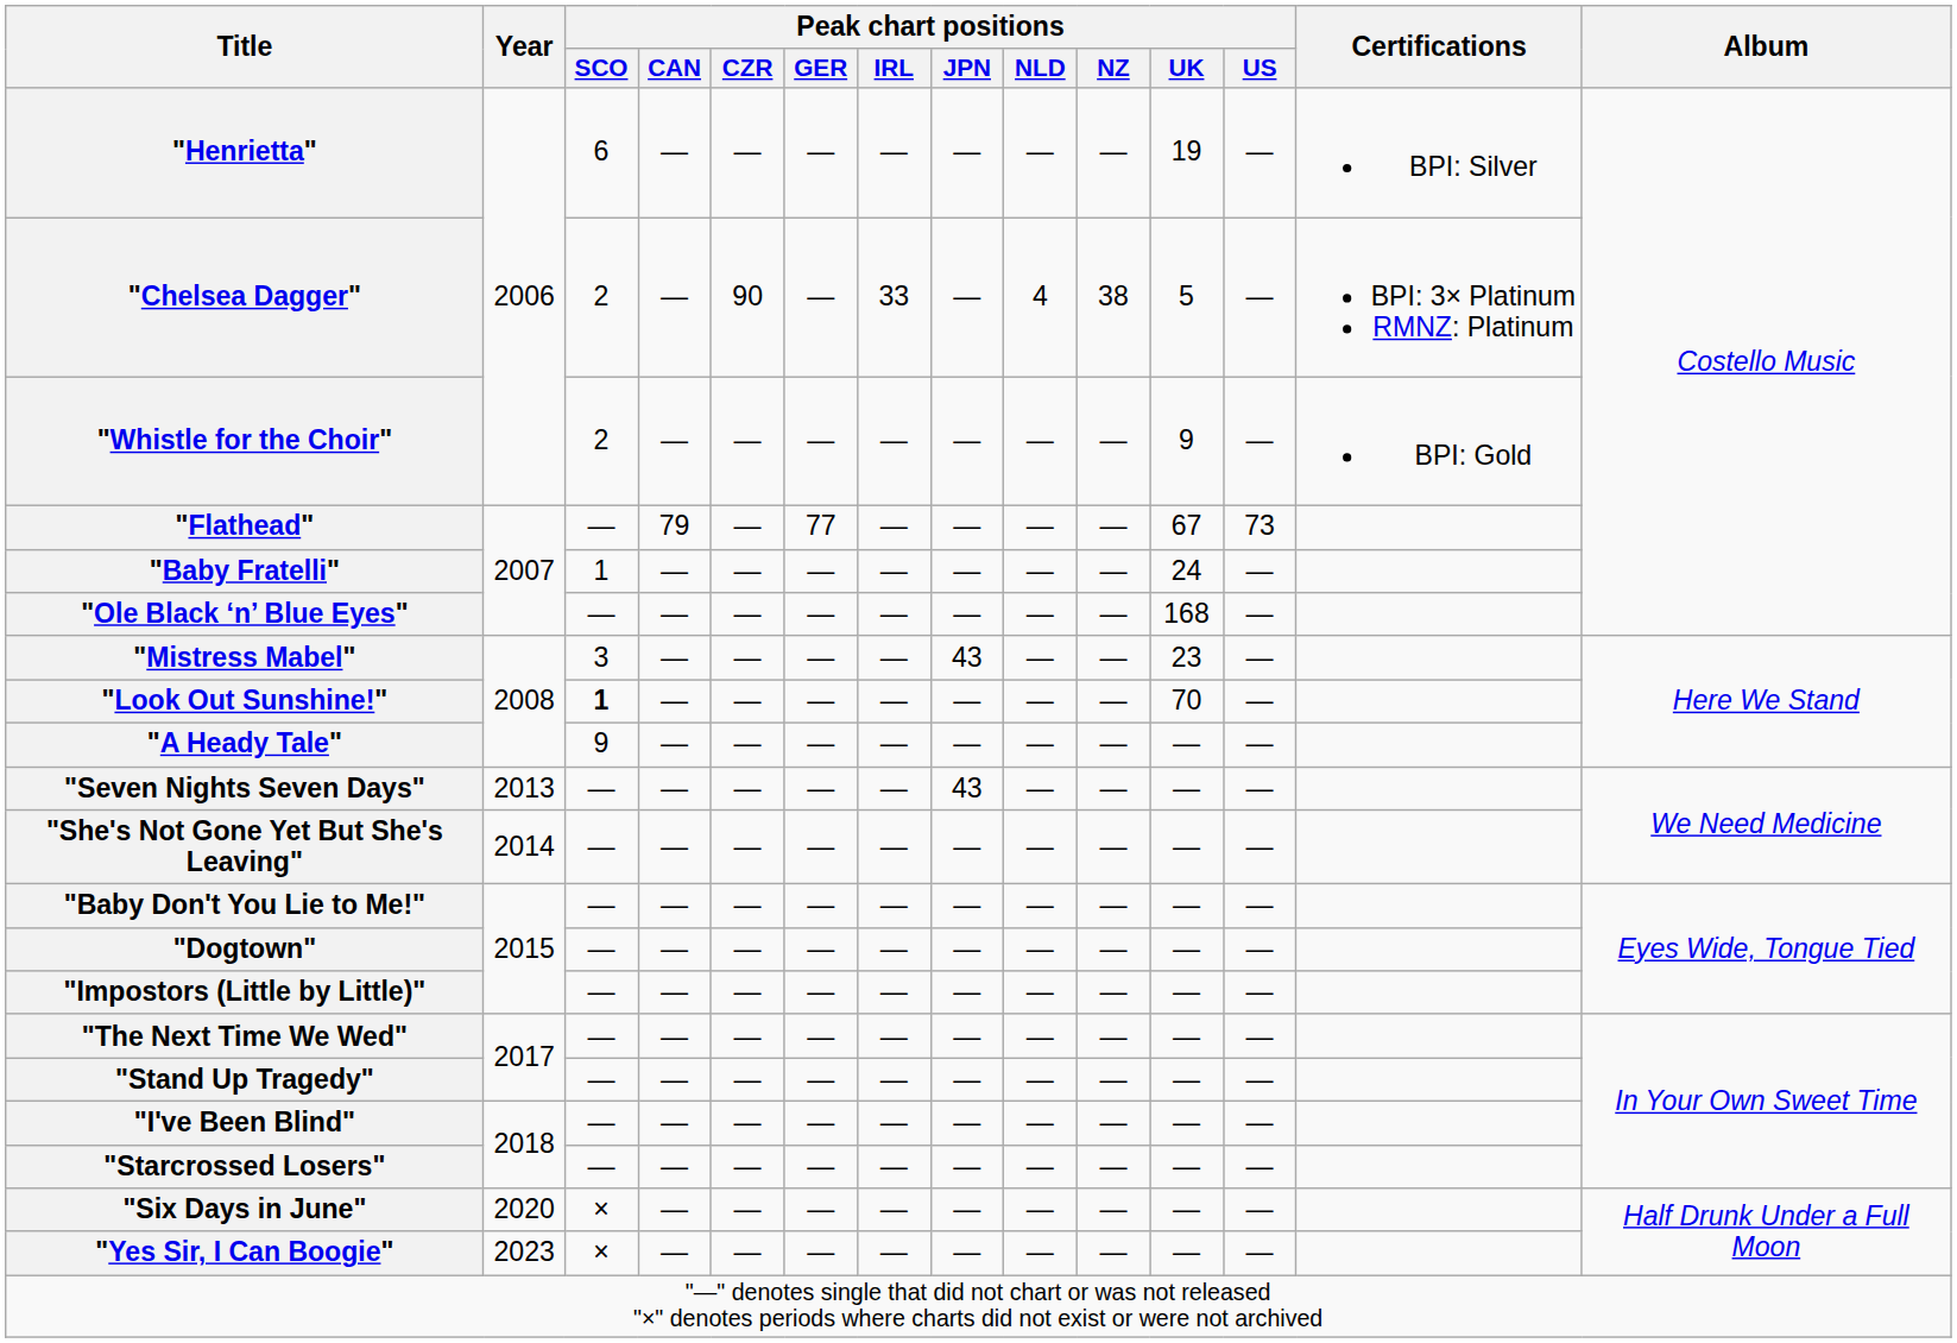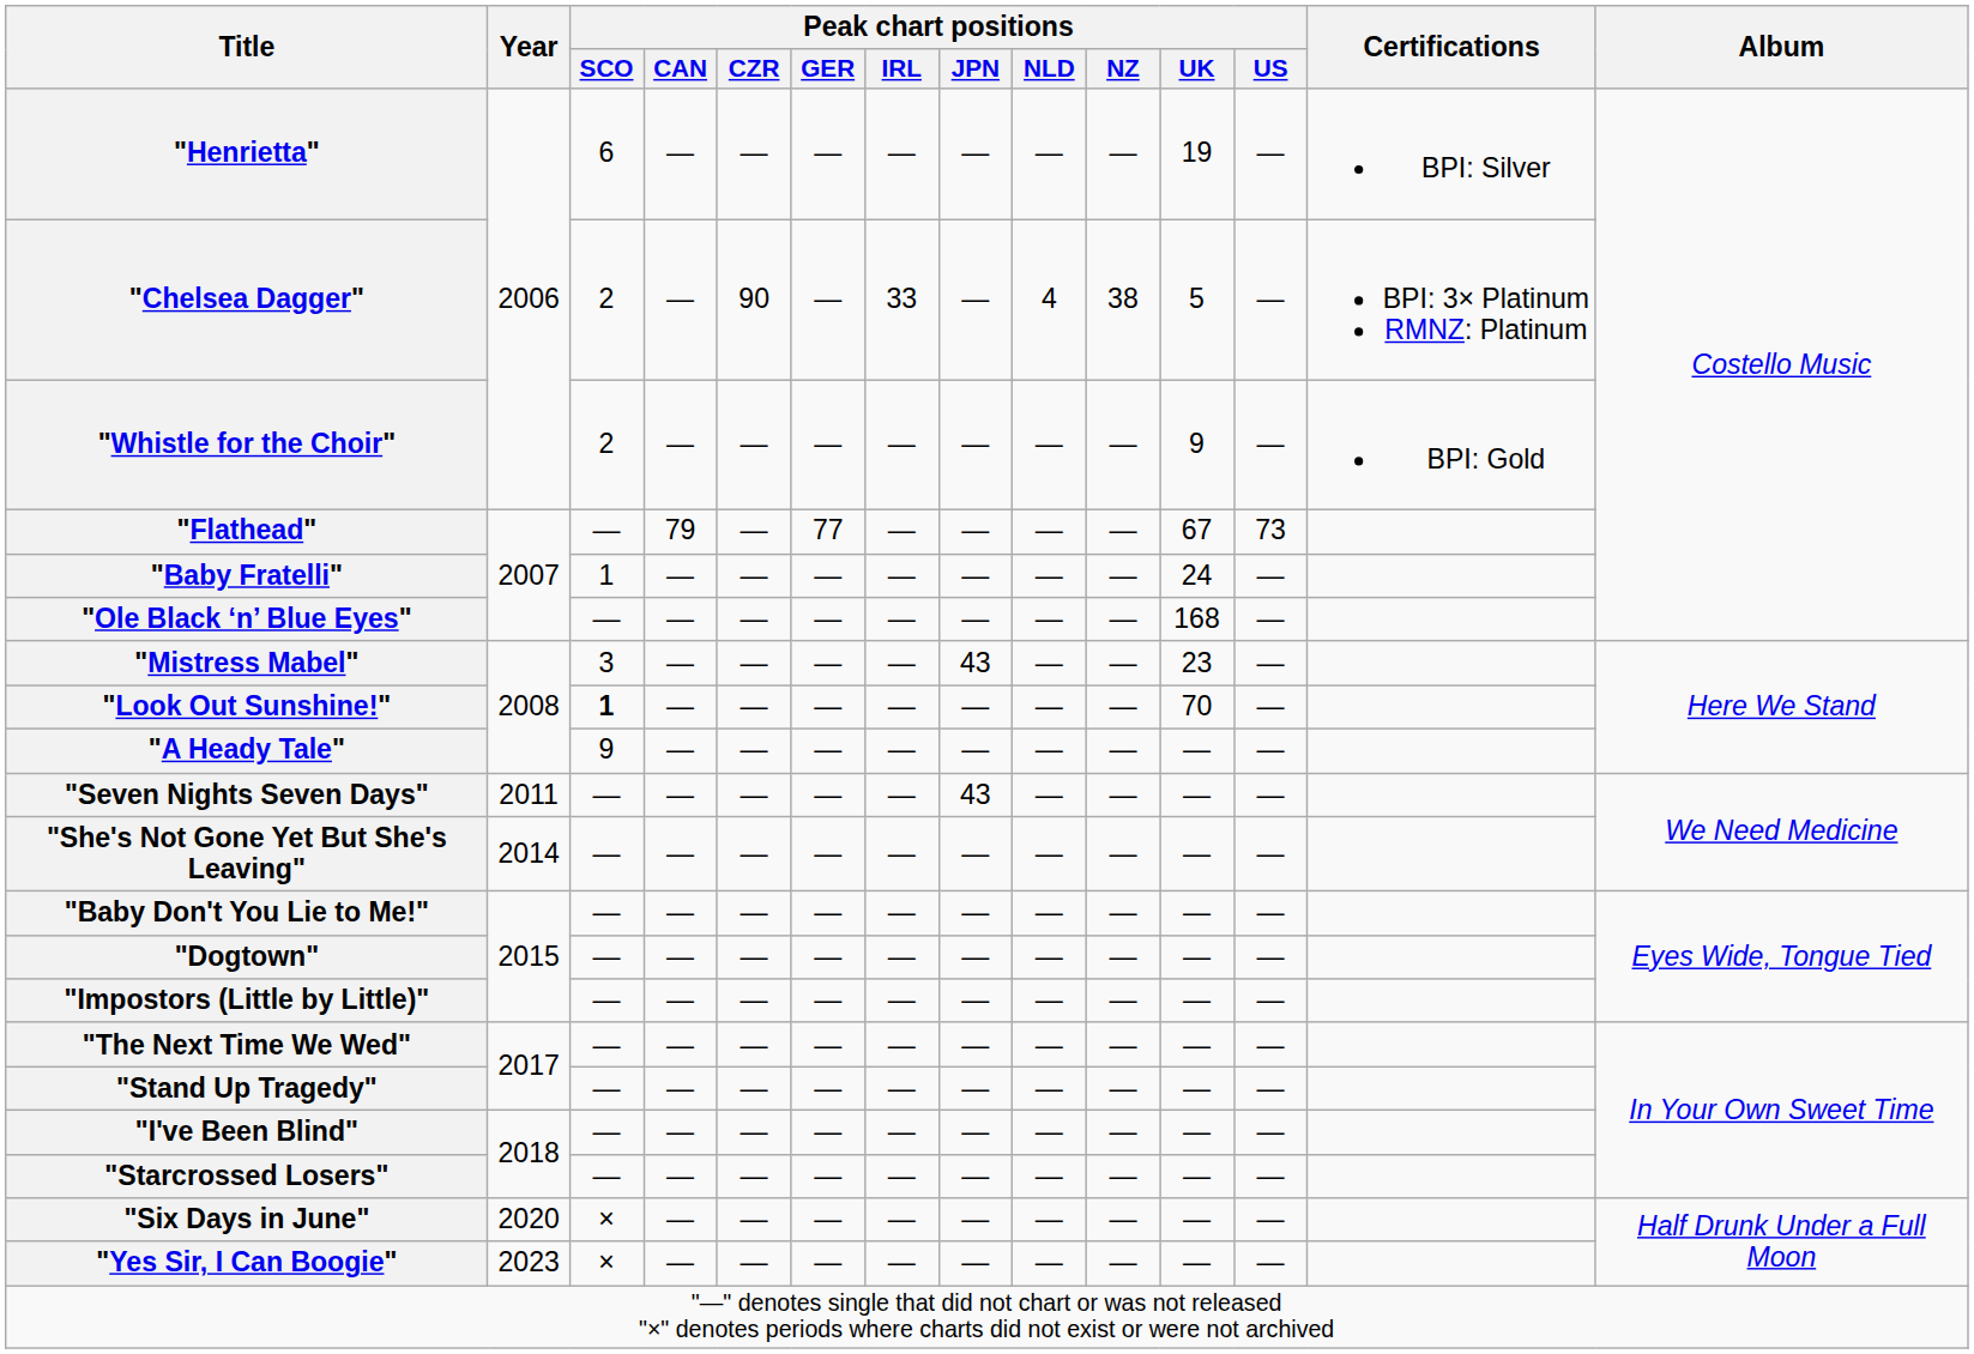 <table class="wikitable plainrowheaders" style="text-align:center;" border="1">
 <tr>
 <th scope="col" rowspan="2" style="width:17em;">Title</th>
 <th scope="col" rowspan="2" style="width:2.5em;">Year</th>
 <th scope="col" colspan="10">Peak chart positions</th>
 <th scope="col" rowspan="2">Certifications</th>
 <th scope="col" rowspan="2" style="width:13em;">Album</th>
 </tr>
 <tr>
 <th scope="col" style="width:2.5em;font-size:90%;"><a href='#'>SCO</a><br></th>
 <th scope="col" style="width:2.5em;font-size:90%;"><a href='#'>CAN</a><br></th>
 <th scope="col" style="width:2.5em;font-size:90%;"><a href='#'>CZR</a><br></th>
 <th scope="col" style="width:2.5em;font-size:90%;"><a href='#'>GER</a><br></th>
 <th scope="col" style="width:2.5em;font-size:90%;"><a href='#'>IRL</a><br></th>
 <th scope="col" style="width:2.5em;font-size:90%;"><a href='#'>JPN</a><br></th>
 <th scope="col" style="width:2.5em;font-size:90%;"><a href='#'>NLD</a><br></th>
 <th scope="col" style="width:2.5em;font-size:90%;"><a href='#'>NZ</a><br></th>
 <th scope="col" style="width:2.5em;font-size:90%;"><a href='#'>UK</a><br></th>
 <th scope="col" style="width:2.5em;font-size:90%;"><a href='#'>US</a><br></th>
 </tr>
 <tr>
 <th scope="row">"<a href='#'>Henrietta</a>"</th>
 <td rowspan="3">2006</td>
 <td>6</td>
 <td>—</td>
 <td>—</td>
 <td>—</td>
 <td>—</td>
 <td>—</td>
 <td>—</td>
 <td>—</td>
 <td>19</td>
 <td>—</td>
 <td><br><ul><li>BPI: Silver</li></ul></td>
 <td rowspan="6"><em><a href='#'>Costello Music</a></em></td>
 </tr>
 <tr>
 <th scope="row">"<a href='#'>Chelsea Dagger</a>"</th>
 <td>2</td>
 <td>—</td>
 <td>90</td>
 <td>—</td>
 <td>33</td>
 <td>—</td>
 <td>4</td>
 <td>38</td>
 <td>5</td>
 <td>—</td>
 <td><br><ul><li>BPI: 3× Platinum</li><li><a href='#'>RMNZ</a>: Platinum</li></ul></td>
 </tr>
 <tr>
 <th scope="row">"<a href='#'>Whistle for the Choir</a>"</th>
 <td>2</td>
 <td>—</td>
 <td>—</td>
 <td>—</td>
 <td>—</td>
 <td>—</td>
 <td>—</td>
 <td>—</td>
 <td>9</td>
 <td>—</td>
 <td><br><ul><li>BPI: Gold</li></ul></td>
 </tr>
 <tr>
 <th scope="row">"<a href='#'>Flathead</a>"</th>
 <td rowspan="3">2007</td>
 <td>—</td>
 <td>79</td>
 <td>—</td>
 <td>77</td>
 <td>—</td>
 <td>—</td>
 <td>—</td>
 <td>—</td>
 <td>67</td>
 <td>73</td>
 <td></td>
 </tr>
 <tr>
 <th scope="row">"<a href='#'>Baby Fratelli</a>"</th>
 <td>1</td>
 <td>—</td>
 <td>—</td>
 <td>—</td>
 <td>—</td>
 <td>—</td>
 <td>—</td>
 <td>—</td>
 <td>24</td>
 <td>—</td>
 <td></td>
 </tr>
 <tr>
 <th scope="row">"<a href='#'>Ole Black ‘n’ Blue Eyes</a>"</th>
 <td>—</td>
 <td>—</td>
 <td>—</td>
 <td>—</td>
 <td>—</td>
 <td>—</td>
 <td>—</td>
 <td>—</td>
 <td>168</td>
 <td>—</td>
 <td></td>
 </tr>
 <tr>
 <th scope="row">"<a href='#'>Mistress Mabel</a>"</th>
 <td rowspan="3">2008</td>
 <td>3</td>
 <td>—</td>
 <td>—</td>
 <td>—</td>
 <td>—</td>
 <td>43</td>
 <td>—</td>
 <td>—</td>
 <td>23</td>
 <td>—</td>
 <td></td>
 <td rowspan="3"><em><a href='#'>Here We Stand</a></em></td>
 </tr>
 <tr>
 <th scope="row">"<a href='#'>Look Out Sunshine!</a>"</th>
 <td><strong>1</strong></td>
 <td>—</td>
 <td>—</td>
 <td>—</td>
 <td>—</td>
 <td>—</td>
 <td>—</td>
 <td>—</td>
 <td>70</td>
 <td>—</td>
 <td></td>
 </tr>
 <tr>
 <th scope="row">"<a href='#'>A Heady Tale</a>"</th>
 <td>9</td>
 <td>—</td>
 <td>—</td>
 <td>—</td>
 <td>—</td>
 <td>—</td>
 <td>—</td>
 <td>—</td>
 <td>—</td>
 <td>—</td>
 <td></td>
 </tr>
 <tr>
 <th scope="row">"Seven Nights Seven Days"</th>
-<td rowspan="1">2013</td>
+<td rowspan="1">2011</td>
 <td>—</td>
 <td>—</td>
 <td>—</td>
 <td>—</td>
 <td>—</td>
 <td>43</td>
 <td>—</td>
 <td>—</td>
 <td>—</td>
 <td>—</td>
 <td></td>
 <td rowspan="2"><em><a href='#'>We Need Medicine</a></em></td>
 </tr>
 <tr>
 <th scope="row">"She's Not Gone Yet But She's Leaving"</th>
 <td rowspan="1">2014</td>
 <td>—</td>
 <td>—</td>
 <td>—</td>
 <td>—</td>
 <td>—</td>
 <td>—</td>
 <td>—</td>
 <td>—</td>
 <td>—</td>
 <td>—</td>
 <td></td>
 </tr>
 <tr>
 <th scope="row">"Baby Don't You Lie to Me!"</th>
 <td rowspan="3">2015</td>
 <td>—</td>
 <td>—</td>
 <td>—</td>
 <td>—</td>
 <td>—</td>
 <td>—</td>
 <td>—</td>
 <td>—</td>
 <td>—</td>
 <td>—</td>
 <td></td>
 <td rowspan="3"><em><a href='#'>Eyes Wide, Tongue Tied</a></em></td>
 </tr>
 <tr>
 <th scope="row">"Dogtown"</th>
 <td>—</td>
 <td>—</td>
 <td>—</td>
 <td>—</td>
 <td>—</td>
 <td>—</td>
 <td>—</td>
 <td>—</td>
 <td>—</td>
 <td>—</td>
 <td></td>
 </tr>
 <tr>
 <th scope="row">"Impostors (Little by Little)"</th>
 <td>—</td>
 <td>—</td>
 <td>—</td>
 <td>—</td>
 <td>—</td>
 <td>—</td>
 <td>—</td>
 <td>—</td>
 <td>—</td>
 <td>—</td>
 <td></td>
 </tr>
 <tr>
 <th scope="row">"The Next Time We Wed"</th>
 <td rowspan="2">2017</td>
 <td>—</td>
 <td>—</td>
 <td>—</td>
 <td>—</td>
 <td>—</td>
 <td>—</td>
 <td>—</td>
 <td>—</td>
 <td>—</td>
 <td>—</td>
 <td></td>
 <td rowspan="4"><em><a href='#'>In Your Own Sweet Time</a></em></td>
 </tr>
 <tr>
 <th scope="row">"Stand Up Tragedy"</th>
 <td>—</td>
 <td>—</td>
 <td>—</td>
 <td>—</td>
 <td>—</td>
 <td>—</td>
 <td>—</td>
 <td>—</td>
 <td>—</td>
 <td>—</td>
 <td></td>
 </tr>
 <tr>
 <th scope="row">"I've Been Blind"</th>
 <td rowspan="2">2018</td>
 <td>—</td>
 <td>—</td>
 <td>—</td>
 <td>—</td>
 <td>—</td>
 <td>—</td>
 <td>—</td>
 <td>—</td>
 <td>—</td>
 <td>—</td>
 </tr>
 <tr>
 <th scope="row">"Starcrossed Losers"</th>
 <td>—</td>
 <td>—</td>
 <td>—</td>
 <td>—</td>
 <td>—</td>
 <td>—</td>
 <td>—</td>
 <td>—</td>
 <td>—</td>
 <td>—</td>
 <td></td>
 </tr>
 <tr>
 <th scope="row">"Six Days in June"</th>
 <td>2020</td>
 <td>×</td>
 <td>—</td>
 <td>—</td>
 <td>—</td>
 <td>—</td>
 <td>—</td>
 <td>—</td>
 <td>—</td>
 <td>—</td>
 <td>—</td>
 <td></td>
 <td rowspan="2"><em><a href='#'>Half Drunk Under a Full Moon</a></em></td>
 </tr>
 <tr>
 <th scope="row">"<a href='#'>Yes Sir, I Can Boogie</a>"</th>
 <td>2023</td>
 <td>×</td>
 <td>—</td>
 <td>—</td>
 <td>—</td>
 <td>—</td>
 <td>—</td>
 <td>—</td>
 <td>—</td>
 <td>—</td>
 <td>—</td>
 <td></td>
 </tr>
 <tr>
 <td colspan="17" style="text-align:center; font-size:85%;">"—" denotes single that did not chart or was not released<br>"×" denotes periods where charts did not exist or were not archived</td>
 </tr>
 </table>
